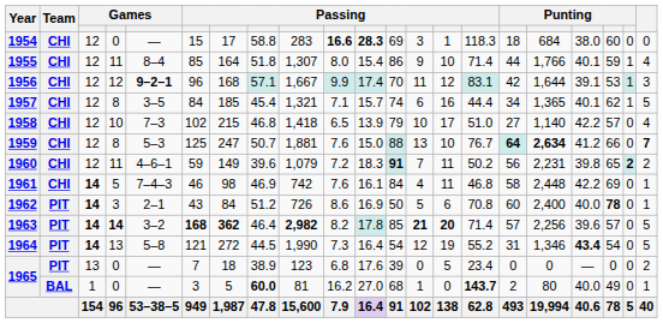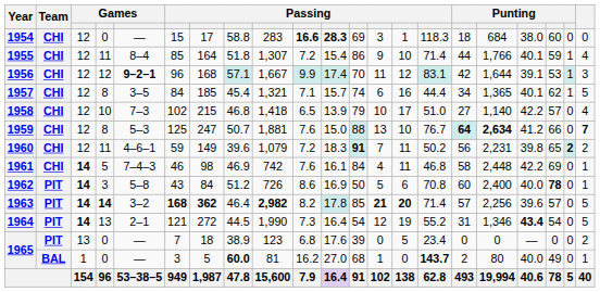 <table class="wikitable" style="text-align: center;">
 <tr>
 <th rowspan="2">Year</th>
 <th rowspan="2">Team</th>
 <th colspan="3">Games</th>
 <th colspan="10">Passing</th>
 <th colspan="5">Punting</th>
 <th rowspan="2"></th>
 </tr>
 <tr>
 <th></th>
 <th></th>
 <th></th>
 <th></th>
 <th></th>
 <th></th>
 <th></th>
 <th></th>
 <th></th>
 <th></th>
 <th></th>
 <th></th>
 <th></th>
 <th></th>
 <th></th>
 <th></th>
 <th></th>
 <th></th>
 </tr>
 <tr>
 <th><a href='#'>1954</a></th>
 <th><a href='#'>CHI</a></th>
 <td>12</td>
 <td>0</td>
 <td>—</td>
 <td>15</td>
 <td>17</td>
 <td>58.8</td>
 <td>283</td>
 <td><strong>16.6</strong></td>
 <td><strong>28.3</strong></td>
 <td>69</td>
 <td>3</td>
 <td>1</td>
 <td>118.3</td>
 <td>18</td>
 <td>684</td>
 <td>38.0</td>
 <td>60</td>
 <td>0</td>
 <td>0</td>
 </tr>
 <tr>
 <th><a href='#'>1955</a></th>
 <th><a href='#'>CHI</a></th>
 <td>12</td>
 <td>11</td>
 <td>8–4</td>
 <td>85</td>
 <td>164</td>
 <td>51.8</td>
 <td>1,307</td>
-<td>8.0</td>
+<td>7.2</td>
 <td>15.4</td>
 <td>86</td>
 <td>9</td>
 <td>10</td>
 <td>71.4</td>
 <td>44</td>
 <td>1,766</td>
 <td>40.1</td>
 <td>59</td>
 <td>1</td>
 <td>4</td>
 </tr>
 <tr>
 <th><a href='#'>1956</a></th>
 <th><a href='#'>CHI</a></th>
 <td>12</td>
 <td>12</td>
 <td><strong>9–2–1</strong></td>
 <td>96</td>
 <td>168</td>
 <td style="background:#cfecec;">57.1</td>
 <td>1,667</td>
 <td style="background:#cfecec;">9.9</td>
 <td style="background:#cfecec;">17.4</td>
 <td>70</td>
 <td>11</td>
 <td>12</td>
 <td style="background:#cfecec;">83.1</td>
 <td>42</td>
 <td>1,644</td>
 <td>39.1</td>
 <td>53</td>
 <td style="background:#cfecec;">1</td>
 <td>3</td>
 </tr>
 <tr>
 <th><a href='#'>1957</a></th>
 <th><a href='#'>CHI</a></th>
 <td>12</td>
 <td>8</td>
 <td>3–5</td>
 <td>84</td>
 <td>185</td>
 <td>45.4</td>
 <td>1,321</td>
 <td>7.1</td>
 <td>15.7</td>
 <td>74</td>
 <td>6</td>
 <td>16</td>
 <td>44.4</td>
 <td>34</td>
 <td>1,365</td>
 <td>40.1</td>
 <td>62</td>
 <td>1</td>
 <td>5</td>
 </tr>
 <tr>
 <th><a href='#'>1958</a></th>
 <th><a href='#'>CHI</a></th>
 <td>12</td>
 <td>10</td>
 <td>7–3</td>
 <td>102</td>
 <td>215</td>
 <td>46.8</td>
 <td>1,418</td>
 <td>6.5</td>
 <td>13.9</td>
 <td>79</td>
 <td>10</td>
 <td>17</td>
 <td>51.0</td>
 <td>27</td>
 <td>1,140</td>
 <td>42.2</td>
 <td>57</td>
 <td>0</td>
 <td>4</td>
 </tr>
 <tr>
 <th><a href='#'>1959</a></th>
 <th><a href='#'>CHI</a></th>
 <td>12</td>
 <td>8</td>
 <td>5–3</td>
 <td>125</td>
 <td>247</td>
 <td>50.7</td>
 <td>1,881</td>
 <td>7.6</td>
 <td>15.0</td>
 <td style="background:#cfecec;">88</td>
 <td>13</td>
 <td>10</td>
 <td>76.7</td>
 <td style="background:#cfecec;"><strong>64</strong></td>
 <td><strong>2,634</strong></td>
 <td>41.2</td>
 <td>66</td>
 <td>0</td>
 <td><strong>7</strong></td>
 </tr>
 <tr>
 <th><a href='#'>1960</a></th>
 <th><a href='#'>CHI</a></th>
 <td>12</td>
 <td>11</td>
 <td>4–6–1</td>
 <td>59</td>
 <td>149</td>
 <td>39.6</td>
 <td>1,079</td>
 <td>7.2</td>
 <td>18.3</td>
 <td style="background:#cfecec;"><strong>91</strong></td>
 <td>7</td>
 <td>11</td>
 <td>50.2</td>
 <td>56</td>
 <td>2,231</td>
 <td>39.8</td>
 <td>65</td>
 <td style="background:#cfecec;"><strong>2</strong></td>
 <td>2</td>
 </tr>
 <tr>
 <th><a href='#'>1961</a></th>
 <th><a href='#'>CHI</a></th>
 <td><strong>14</strong></td>
 <td>5</td>
 <td>7–4–3</td>
 <td>46</td>
 <td>98</td>
 <td>46.9</td>
 <td>742</td>
 <td>7.6</td>
 <td>16.1</td>
 <td>84</td>
 <td>4</td>
 <td>11</td>
 <td>46.8</td>
 <td>58</td>
 <td>2,448</td>
 <td>42.2</td>
 <td>69</td>
 <td>0</td>
 <td>1</td>
 </tr>
 <tr>
 <th><a href='#'>1962</a></th>
 <th><a href='#'>PIT</a></th>
 <td><strong>14</strong></td>
 <td>3</td>
-<td>2–1</td>
+<td>5–8</td>
 <td>43</td>
 <td>84</td>
 <td>51.2</td>
 <td>726</td>
 <td>8.6</td>
 <td>16.9</td>
 <td>50</td>
 <td>5</td>
 <td>6</td>
 <td>70.8</td>
 <td>60</td>
 <td>2,400</td>
 <td>40.0</td>
 <td><strong>78</strong></td>
 <td>0</td>
 <td>1</td>
 </tr>
 <tr>
 <th><a href='#'>1963</a></th>
 <th><a href='#'>PIT</a></th>
 <td><strong>14</strong></td>
 <td><strong>14</strong></td>
 <td>3–2</td>
 <td><strong>168</strong></td>
 <td><strong>362</strong></td>
 <td>46.4</td>
 <td><strong>2,982</strong></td>
 <td>8.2</td>
 <td style="background:#cfecec;">17.8</td>
 <td>85</td>
 <td><strong>21</strong></td>
 <td><strong>20</strong></td>
 <td>71.4</td>
 <td>57</td>
 <td>2,256</td>
 <td>39.6</td>
 <td>57</td>
 <td>0</td>
 <td>5</td>
 </tr>
 <tr>
 <th><a href='#'>1964</a></th>
 <th><a href='#'>PIT</a></th>
 <td><strong>14</strong></td>
 <td>13</td>
-<td>5–8</td>
+<td>2–1</td>
 <td>121</td>
 <td>272</td>
 <td>44.5</td>
 <td>1,990</td>
 <td>7.3</td>
 <td>16.4</td>
 <td>54</td>
 <td>12</td>
 <td>19</td>
 <td>55.2</td>
 <td>31</td>
 <td>1,346</td>
 <td><strong>43.4</strong></td>
 <td>54</td>
 <td>0</td>
 <td>5</td>
 </tr>
 <tr>
 <th rowspan="2"><a href='#'>1965</a></th>
 <th><a href='#'>PIT</a></th>
 <td>13</td>
 <td>0</td>
 <td>—</td>
 <td>7</td>
 <td>18</td>
 <td>38.9</td>
 <td>123</td>
 <td>6.8</td>
 <td>17.6</td>
 <td>39</td>
 <td>0</td>
 <td>5</td>
 <td>23.4</td>
 <td>0</td>
 <td>0</td>
 <td>—</td>
 <td>0</td>
 <td>0</td>
 <td>2</td>
 </tr>
 <tr>
 <th><a href='#'>BAL</a></th>
 <td>1</td>
 <td>0</td>
 <td>—</td>
 <td>3</td>
 <td>5</td>
 <td><strong>60.0</strong></td>
 <td>81</td>
 <td>16.2</td>
 <td>27.0</td>
 <td>68</td>
 <td>1</td>
 <td>0</td>
 <td><strong>143.7</strong></td>
 <td>2</td>
 <td>80</td>
 <td>40.0</td>
 <td>49</td>
 <td>0</td>
 <td>1</td>
 </tr>
 <tr>
 <th colspan="2"></th>
 <th>154</th>
 <th>96</th>
 <th>53–38–5</th>
 <th>949</th>
 <th>1,987</th>
 <th>47.8</th>
 <th>15,600</th>
 <th>7.9</th>
 <th style="background:#e0cef2;">16.4</th>
 <th>91</th>
 <th>102</th>
 <th>138</th>
 <th>62.8</th>
 <th>493</th>
 <th>19,994</th>
 <th>40.6</th>
 <th>78</th>
 <th>5</th>
 <th>40</th>
 </tr>
 </table>
